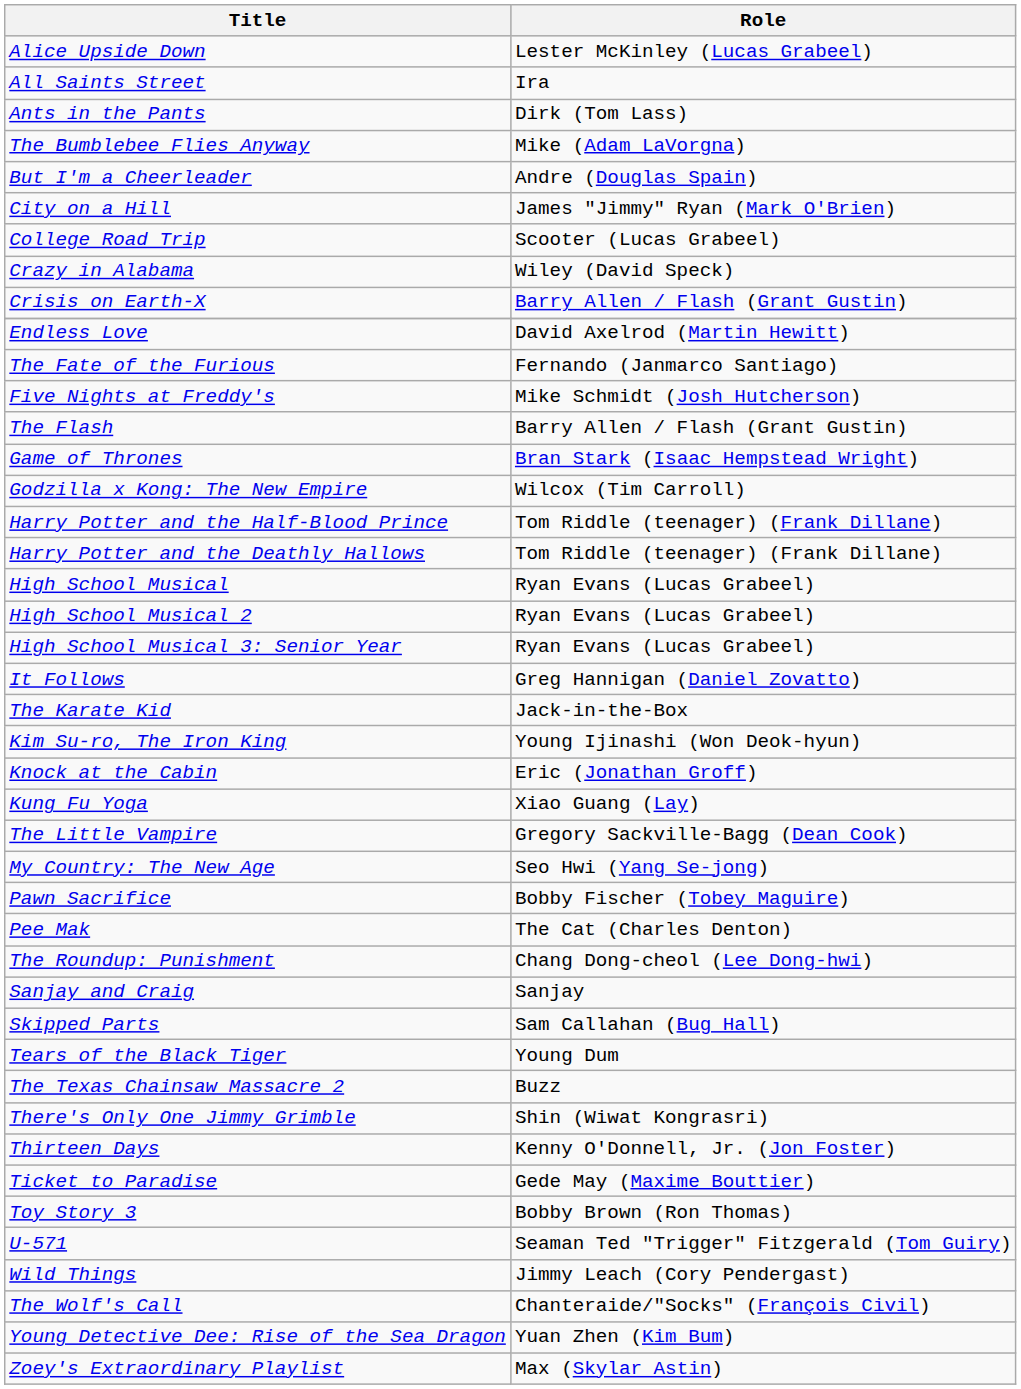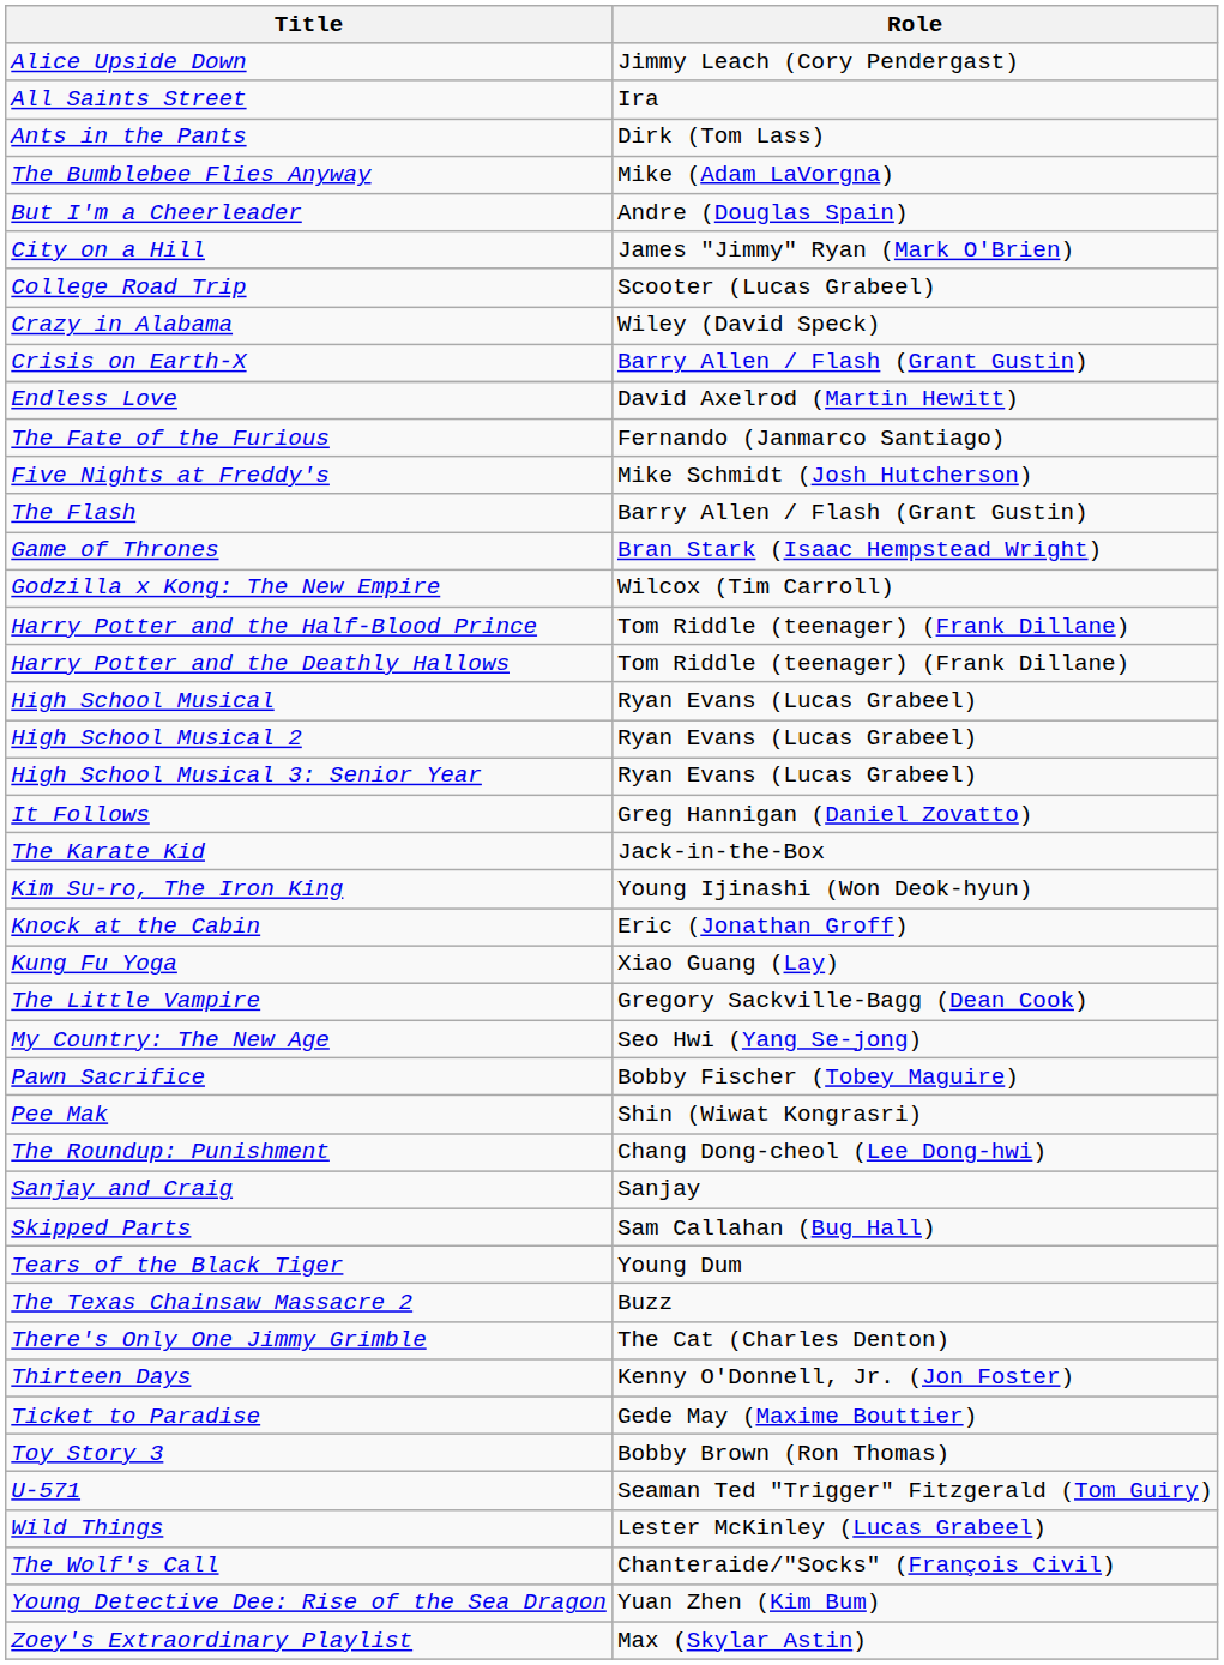 <table class="wikitable">
 <tr>
 <th>Title</th>
 <th>Role</th>
 </tr>
 <tr>
 <td><em><a href='#'>Alice Upside Down</a></em></td>
-<td>Lester McKinley (<a href='#'>Lucas Grabeel</a>)</td>
+<td>Jimmy Leach (Cory Pendergast)</td>
 </tr>
 <tr>
 <td><em><a href='#'>All Saints Street</a></em></td>
 <td>Ira</td>
 </tr>
 <tr>
 <td><em><a href='#'>Ants in the Pants</a></em></td>
 <td>Dirk (Tom Lass)</td>
 </tr>
 <tr>
 <td><em><a href='#'>The Bumblebee Flies Anyway</a></em></td>
 <td>Mike (<a href='#'>Adam LaVorgna</a>)</td>
 </tr>
 <tr>
 <td><em><a href='#'>But I'm a Cheerleader</a></em></td>
 <td>Andre (<a href='#'>Douglas Spain</a>)</td>
 </tr>
 <tr>
 <td><em><a href='#'>City on a Hill</a></em></td>
 <td>James "Jimmy" Ryan (<a href='#'>Mark O'Brien</a>)</td>
 </tr>
 <tr>
 <td><em><a href='#'>College Road Trip</a></em></td>
 <td>Scooter (Lucas Grabeel)</td>
 </tr>
 <tr>
 <td><em><a href='#'>Crazy in Alabama</a></em></td>
 <td>Wiley (David Speck)</td>
 </tr>
 <tr>
 <td><em><a href='#'>Crisis on Earth-X</a></em></td>
 <td><a href='#'>Barry Allen / Flash</a> (<a href='#'>Grant Gustin</a>)</td>
 </tr>
 <tr>
 </tr>
 <tr>
 <td><em><a href='#'>Endless Love</a></em></td>
 <td>David Axelrod (<a href='#'>Martin Hewitt</a>)</td>
 </tr>
 <tr>
 <td><em><a href='#'>The Fate of the Furious</a></em></td>
 <td>Fernando (Janmarco Santiago)</td>
 </tr>
 <tr>
 <td><em><a href='#'>Five Nights at Freddy's</a></em></td>
 <td>Mike Schmidt (<a href='#'>Josh Hutcherson</a>)</td>
 </tr>
 <tr>
 <td><em><a href='#'>The Flash</a></em></td>
 <td>Barry Allen / Flash (Grant Gustin)</td>
 </tr>
 <tr>
 <td><em><a href='#'>Game of Thrones</a></em></td>
 <td><a href='#'>Bran Stark</a> (<a href='#'>Isaac Hempstead Wright</a>)</td>
 </tr>
 <tr>
 <td><em><a href='#'>Godzilla x Kong: The New Empire</a></em></td>
 <td>Wilcox (Tim Carroll)</td>
 </tr>
 <tr>
 <td><em><a href='#'>Harry Potter and the Half-Blood Prince</a></em></td>
 <td>Tom Riddle (teenager) (<a href='#'>Frank Dillane</a>)</td>
 </tr>
 <tr>
 <td><em><a href='#'>Harry Potter and the Deathly Hallows</a></em></td>
 <td>Tom Riddle (teenager) (Frank Dillane)</td>
 </tr>
 <tr>
 <td><em><a href='#'>High School Musical</a></em></td>
 <td>Ryan Evans (Lucas Grabeel)</td>
 </tr>
 <tr>
 <td><em><a href='#'>High School Musical 2</a></em></td>
 <td>Ryan Evans (Lucas Grabeel)</td>
 </tr>
 <tr>
 <td><em><a href='#'>High School Musical 3: Senior Year</a></em></td>
 <td>Ryan Evans (Lucas Grabeel)</td>
 </tr>
 <tr>
 <td><em><a href='#'>It Follows</a></em></td>
 <td>Greg Hannigan (<a href='#'>Daniel Zovatto</a>)</td>
 </tr>
 <tr>
 <td><em><a href='#'>The Karate Kid</a></em></td>
 <td>Jack-in-the-Box</td>
 </tr>
 <tr>
 <td><em><a href='#'>Kim Su-ro, The Iron King</a></em></td>
 <td>Young Ijinashi (Won Deok-hyun)</td>
 </tr>
 <tr>
 <td><em><a href='#'>Knock at the Cabin</a></em></td>
 <td>Eric (<a href='#'>Jonathan Groff</a>)</td>
 </tr>
 <tr>
 <td><em><a href='#'>Kung Fu Yoga</a></em></td>
 <td>Xiao Guang (<a href='#'>Lay</a>)</td>
 </tr>
 <tr>
 <td><em><a href='#'>The Little Vampire</a></em></td>
 <td>Gregory Sackville-Bagg (<a href='#'>Dean Cook</a>)</td>
 </tr>
 <tr>
 <td><em><a href='#'>My Country: The New Age</a></em></td>
 <td>Seo Hwi (<a href='#'>Yang Se-jong</a>)</td>
 </tr>
 <tr>
 <td><em><a href='#'>Pawn Sacrifice</a></em></td>
 <td>Bobby Fischer (<a href='#'>Tobey Maguire</a>)</td>
 </tr>
 <tr>
 <td><em><a href='#'>Pee Mak</a></em></td>
-<td>The Cat (Charles Denton)</td>
+<td>Shin (Wiwat Kongrasri)</td>
 </tr>
 <tr>
 <td><em><a href='#'>The Roundup: Punishment</a></em></td>
 <td>Chang Dong-cheol (<a href='#'>Lee Dong-hwi</a>)</td>
 </tr>
 <tr>
 <td><em><a href='#'>Sanjay and Craig</a></em></td>
 <td>Sanjay</td>
 </tr>
 <tr>
 <td><em><a href='#'>Skipped Parts</a></em></td>
 <td>Sam Callahan (<a href='#'>Bug Hall</a>)</td>
 </tr>
 <tr>
 <td><em><a href='#'>Tears of the Black Tiger</a></em></td>
 <td>Young Dum</td>
 </tr>
 <tr>
 <td><em><a href='#'>The Texas Chainsaw Massacre 2</a></em></td>
 <td>Buzz</td>
 </tr>
 <tr>
 <td><em><a href='#'>There's Only One Jimmy Grimble</a></em></td>
-<td>Shin (Wiwat Kongrasri)</td>
+<td>The Cat (Charles Denton)</td>
 </tr>
 <tr>
 <td><em><a href='#'>Thirteen Days</a></em></td>
 <td>Kenny O'Donnell, Jr. (<a href='#'>Jon Foster</a>)</td>
 </tr>
 <tr>
 <td><em><a href='#'>Ticket to Paradise</a></em></td>
 <td>Gede May (<a href='#'>Maxime Bouttier</a>)</td>
 </tr>
 <tr>
 <td><em><a href='#'>Toy Story 3</a></em></td>
 <td>Bobby Brown (Ron Thomas)</td>
 </tr>
 <tr>
 <td><em><a href='#'>U-571</a></em></td>
 <td>Seaman Ted "Trigger" Fitzgerald (<a href='#'>Tom Guiry</a>)</td>
 </tr>
 <tr>
 <td><em><a href='#'>Wild Things</a></em></td>
-<td>Jimmy Leach (Cory Pendergast)</td>
+<td>Lester McKinley (<a href='#'>Lucas Grabeel</a>)</td>
 </tr>
 <tr>
 <td><em><a href='#'>The Wolf's Call</a></em></td>
 <td>Chanteraide/"Socks" (<a href='#'>François Civil</a>)</td>
 </tr>
 <tr>
 <td><em><a href='#'>Young Detective Dee: Rise of the Sea Dragon</a></em></td>
 <td>Yuan Zhen (<a href='#'>Kim Bum</a>)</td>
 </tr>
 <tr>
 <td><em><a href='#'>Zoey's Extraordinary Playlist</a></em></td>
 <td>Max (<a href='#'>Skylar Astin</a>)</td>
 </tr>
 </table>
